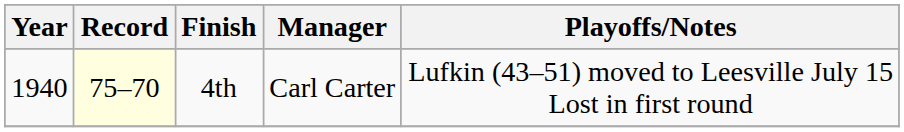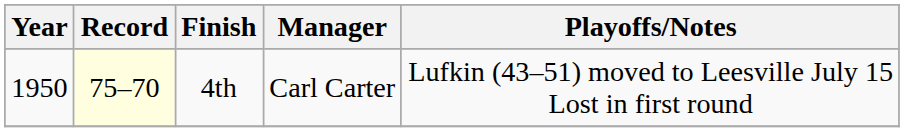 <table class="wikitable" style="text-align:center">
 <tr>
 <th>Year</th>
 <th>Record</th>
 <th>Finish</th>
 <th>Manager</th>
 <th>Playoffs/Notes</th>
 </tr>
 <tr>
-<td>1940</td>
+<td>1950</td>
 <td style="background: lightyellow;">75–70</td>
 <td>4th</td>
 <td>Carl Carter</td>
 <td>Lufkin (43–51) moved to Leesville July 15<br>Lost in first round</td>
 </tr>
 <tr>
 </tr>
 </table>
